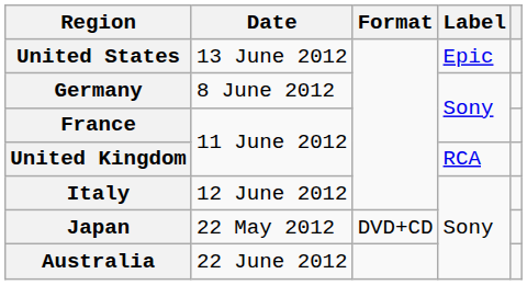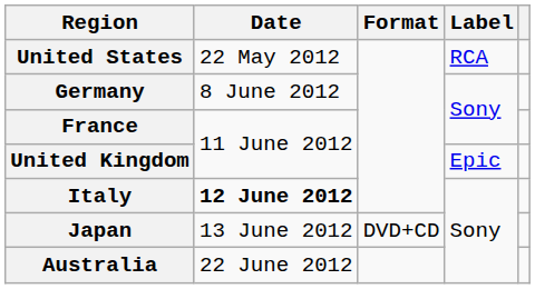 <table class="wikitable plainrowheaders">
 <tr>
 <th scope="col">Region</th>
 <th scope="col">Date</th>
 <th scope="col">Format</th>
 <th scope="col">Label</th>
 <th scope="col"></th>
 </tr>
 <tr>
 <th scope="row">United States</th>
-<td>13 June 2012</td>
+<td>22 May 2012</td>
 <td rowspan="5"></td>
-<td><a href='#'>Epic</a></td>
+<td><a href='#'>RCA</a></td>
 <td align="center"></td>
 </tr>
 <tr>
 <th scope="row">Germany</th>
 <td>8 June 2012</td>
 <td rowspan="2"><a href='#'>Sony</a></td>
 <td align="center"></td>
 </tr>
 <tr>
 <th scope="row">France</th>
 <td rowspan="2">11 June 2012</td>
 <td align="center"></td>
 </tr>
 <tr>
 <th scope="row">United Kingdom</th>
-<td><a href='#'>RCA</a></td>
+<td><a href='#'>Epic</a></td>
 <td align="center"></td>
 </tr>
 <tr>
 <th scope="row">Italy</th>
-<td>12 June 2012</td>
+<td><strong>12 June 2012</strong></td>
 <td rowspan="3">Sony</td>
 <td align="center"></td>
 </tr>
 <tr>
 <th scope="row">Japan</th>
-<td>22 May 2012</td>
+<td>13 June 2012</td>
 <td>DVD+CD</td>
 <td align="center"></td>
 </tr>
 <tr>
 <th scope="row">Australia</th>
 <td>22 June 2012</td>
 <td></td>
 <td align="center"></td>
 </tr>
 </table>
